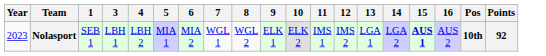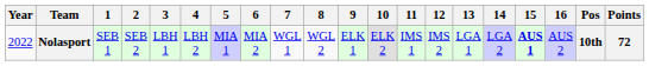 <table class="wikitable" style="text-align:center; font-size:90%">
 <tr>
 <th>Year</th>
 <th>Team</th>
 <th>1</th>
+<th>2</th>
 <th>3</th>
 <th>4</th>
 <th>5</th>
 <th>6</th>
 <th>7</th>
 <th>8</th>
 <th>9</th>
 <th>10</th>
 <th>11</th>
 <th>12</th>
 <th>13</th>
 <th>14</th>
 <th>15</th>
 <th>16</th>
 <th>Pos</th>
 <th>Points</th>
 </tr>
 <tr>
-<td><a href='#'>2023</a></td>
+<td><a href='#'>2022</a></td>
 <th>Nolasport</th>
 <td style="background:#dfffdf;"><a href='#'>SEB<br>1</a><br></td>
+<td style="background:#dfffdf;"><a href='#'>SEB<br>2</a><br></td>
 <td style="background:#dfffdf;"><a href='#'>LBH<br>1</a><br></td>
 <td style="background:#dfffdf;"><a href='#'>LBH<br>2</a><br></td>
 <td style="background:#cfcfff;"><a href='#'>MIA<br>1</a><br></td>
 <td style="background:#dfffdf;"><a href='#'>MIA<br>2</a><br></td>
 <td style="background:#;"><a href='#'>WGL<br>1</a><br></td>
 <td style="background:#;"><a href='#'>WGL<br>2</a><br></td>
 <td style="background:#dfffdf;"><a href='#'>ELK<br>1</a><br></td>
 <td style="background:#dfdfdf;"><a href='#'>ELK<br>2</a><br></td>
 <td style="background:#dfffdf;"><a href='#'>IMS<br>1</a><br></td>
 <td style="background:#dfffdf;"><a href='#'>IMS<br>2</a><br></td>
 <td style="background:#dfffdf;"><a href='#'>LGA<br>1</a><br></td>
 <td style="background:#cfcfff;"><a href='#'>LGA<br>2</a><br></td>
 <td style="background:#dfffdf;"><strong><a href='#'>AUS<br>1</a><br></strong></td>
 <td style="background:#cfcfff;"><a href='#'>AUS<br>2</a><br></td>
 <th>10th</th>
-<th>92</th>
+<th>72</th>
 </tr>
 </table>
